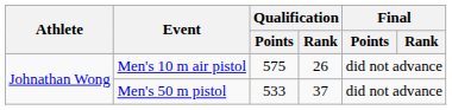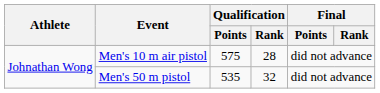 <table class="wikitable" style="font-size:90%">
 <tr>
 <th rowspan="2">Athlete</th>
 <th rowspan="2">Event</th>
 <th colspan=2>Qualification</th>
 <th colspan=2>Final</th>
 </tr>
 <tr style="font-size:95%">
 <th>Points</th>
 <th>Rank</th>
 <th>Points</th>
 <th>Rank</th>
 </tr>
 <tr align=center>
 <td align=left rowspan=2><a href='#'>Johnathan Wong</a></td>
 <td align=left><a href='#'>Men's 10 m air pistol</a></td>
 <td>575</td>
-<td>26</td>
+<td>28</td>
 <td colspan=2>did not advance</td>
 </tr>
 <tr align=center>
 <td align=left><a href='#'>Men's 50 m pistol</a></td>
-<td>533</td>
-<td>37</td>
+<td>535</td>
+<td>32</td>
 <td colspan=2>did not advance</td>
 </tr>
 </table>
